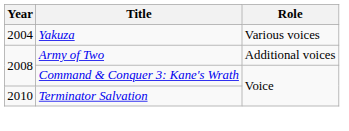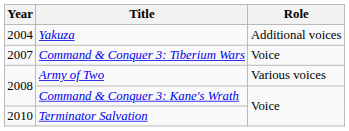 <table class="wikitable sortable">
 <tr>
 <th>Year</th>
 <th>Title</th>
 <th>Role</th>
 </tr>
 <tr>
 <td>2004</td>
 <td><a href='#'><em>Yakuza</em></a></td>
-<td>Various voices</td>
+<td>Additional voices</td>
+</tr>
+<tr>
+<td>2007</td>
+<td><em><a href='#'>Command & Conquer 3: Tiberium Wars</a></em></td>
+<td>Voice</td>
 </tr>
 <tr>
 <td rowspan="2">2008</td>
 <td><a href='#'><em>Army of Two</em></a></td>
-<td>Additional voices</td>
+<td>Various voices</td>
 </tr>
 <tr>
 <td><em><a href='#'>Command & Conquer 3: Kane's Wrath</a></em></td>
 <td rowspan="2">Voice</td>
 </tr>
 <tr>
 <td>2010</td>
 <td><a href='#'><em>Terminator Salvation</em></a></td>
 </tr>
 </table>
